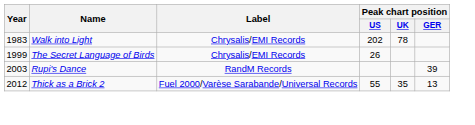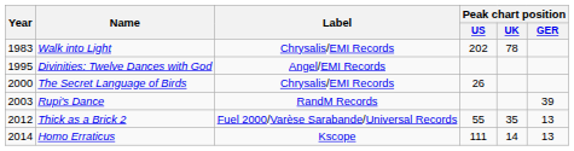 <table class="wikitable" style="text-align:center; font-size:95%;">
 <tr>
 <th rowspan="2">Year</th>
 <th rowspan="2">Name</th>
 <th rowspan="2">Label</th>
 <th colspan="3">Peak chart position</th>
 </tr>
 <tr style="font-size:90%;">
 <th><a href='#'>US</a></th>
 <th><a href='#'>UK</a></th>
 <th><a href='#'>GER</a></th>
 </tr>
 <tr>
 <td>1983</td>
 <td style="text-align:left;"><em><a href='#'>Walk into Light</a></em></td>
 <td><a href='#'>Chrysalis</a>/<a href='#'>EMI Records</a></td>
 <td>202</td>
 <td>78</td>
 <td></td>
 </tr>
 <tr>
-<td>1999</td>
+<td>1995</td>
+<td style="text-align:left;"><em><a href='#'>Divinities: Twelve Dances with God</a></em></td>
+<td><a href='#'>Angel</a>/<a href='#'>EMI Records</a></td>
+<td></td>
+<td></td>
+<td></td>
+</tr>
+<tr>
+<td>2000</td>
 <td style="text-align:left;"><em><a href='#'>The Secret Language of Birds</a></em></td>
 <td><a href='#'>Chrysalis</a>/<a href='#'>EMI Records</a></td>
 <td>26</td>
 <td></td>
 <td></td>
 </tr>
 <tr>
 <td>2003</td>
 <td style="text-align:left;"><em><a href='#'>Rupi's Dance</a></em></td>
 <td><a href='#'>RandM Records</a></td>
 <td></td>
 <td></td>
 <td>39</td>
 </tr>
 <tr>
 <td>2012</td>
 <td style="text-align:left;"><em><a href='#'>Thick as a Brick 2</a></em></td>
 <td><a href='#'>Fuel 2000</a>/<a href='#'>Varèse Sarabande</a>/<a href='#'>Universal Records</a></td>
 <td>55</td>
 <td>35</td>
 <td>13</td>
 </tr>
+<tr>
+<td>2014</td>
+<td style="text-align:left;"><em><a href='#'>Homo Erraticus</a></em></td>
+<td><a href='#'>Kscope</a></td>
+<td>111</td>
+<td>14</td>
+<td>13</td>
+</tr>
 </table>
